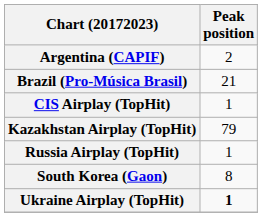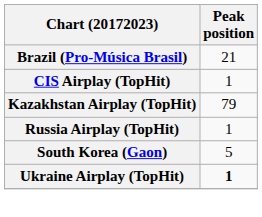 <table class="wikitable sortable plainrowheaders" style="text-align:center">
 <tr>
 <th scope="col">Chart (20172023)</th>
 <th scope="col">Peak<br>position</th>
-</tr>
-<tr>
-<th scope="row">Argentina (<a href='#'>CAPIF</a>)</th>
-<td>2</td>
 </tr>
 <tr>
 <th scope="row">Brazil (<a href='#'>Pro-Música Brasil</a>)</th>
 <td>21</td>
 </tr>
 <tr>
 <th scope="row"><a href='#'>CIS</a> Airplay (TopHit)</th>
 <td>1</td>
 </tr>
 <tr>
 <th scope="row">Kazakhstan Airplay (TopHit)</th>
 <td>79</td>
 </tr>
 <tr>
 <th scope="row">Russia Airplay (TopHit)</th>
 <td>1</td>
 </tr>
 <tr>
 <th scope="row">South Korea (<a href='#'>Gaon</a>)</th>
-<td>8</td>
+<td>5</td>
 </tr>
 <tr>
 <th scope="row">Ukraine Airplay (TopHit)</th>
 <td><strong>1</strong></td>
 </tr>
 <tr>
 </tr>
 </table>
